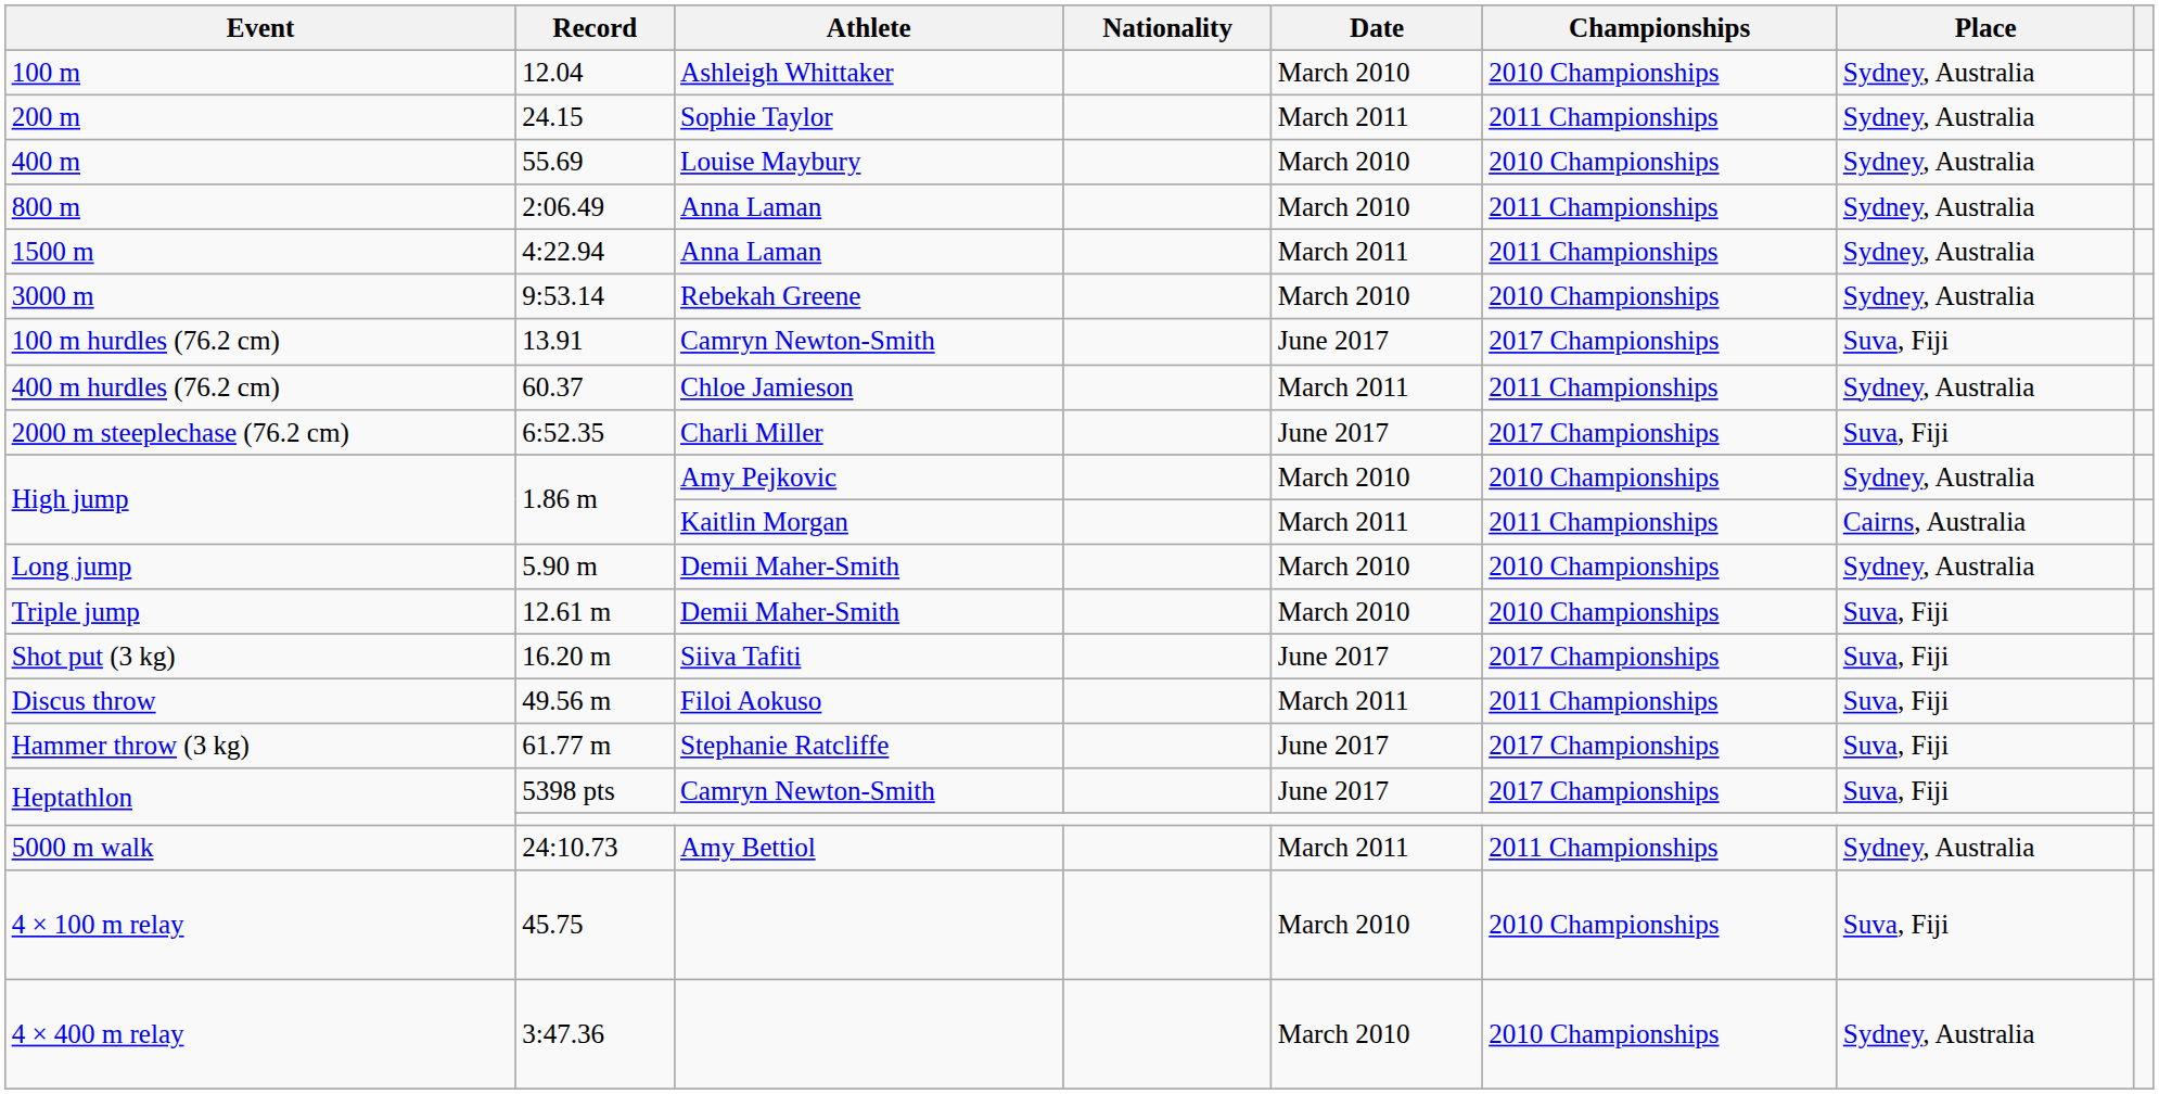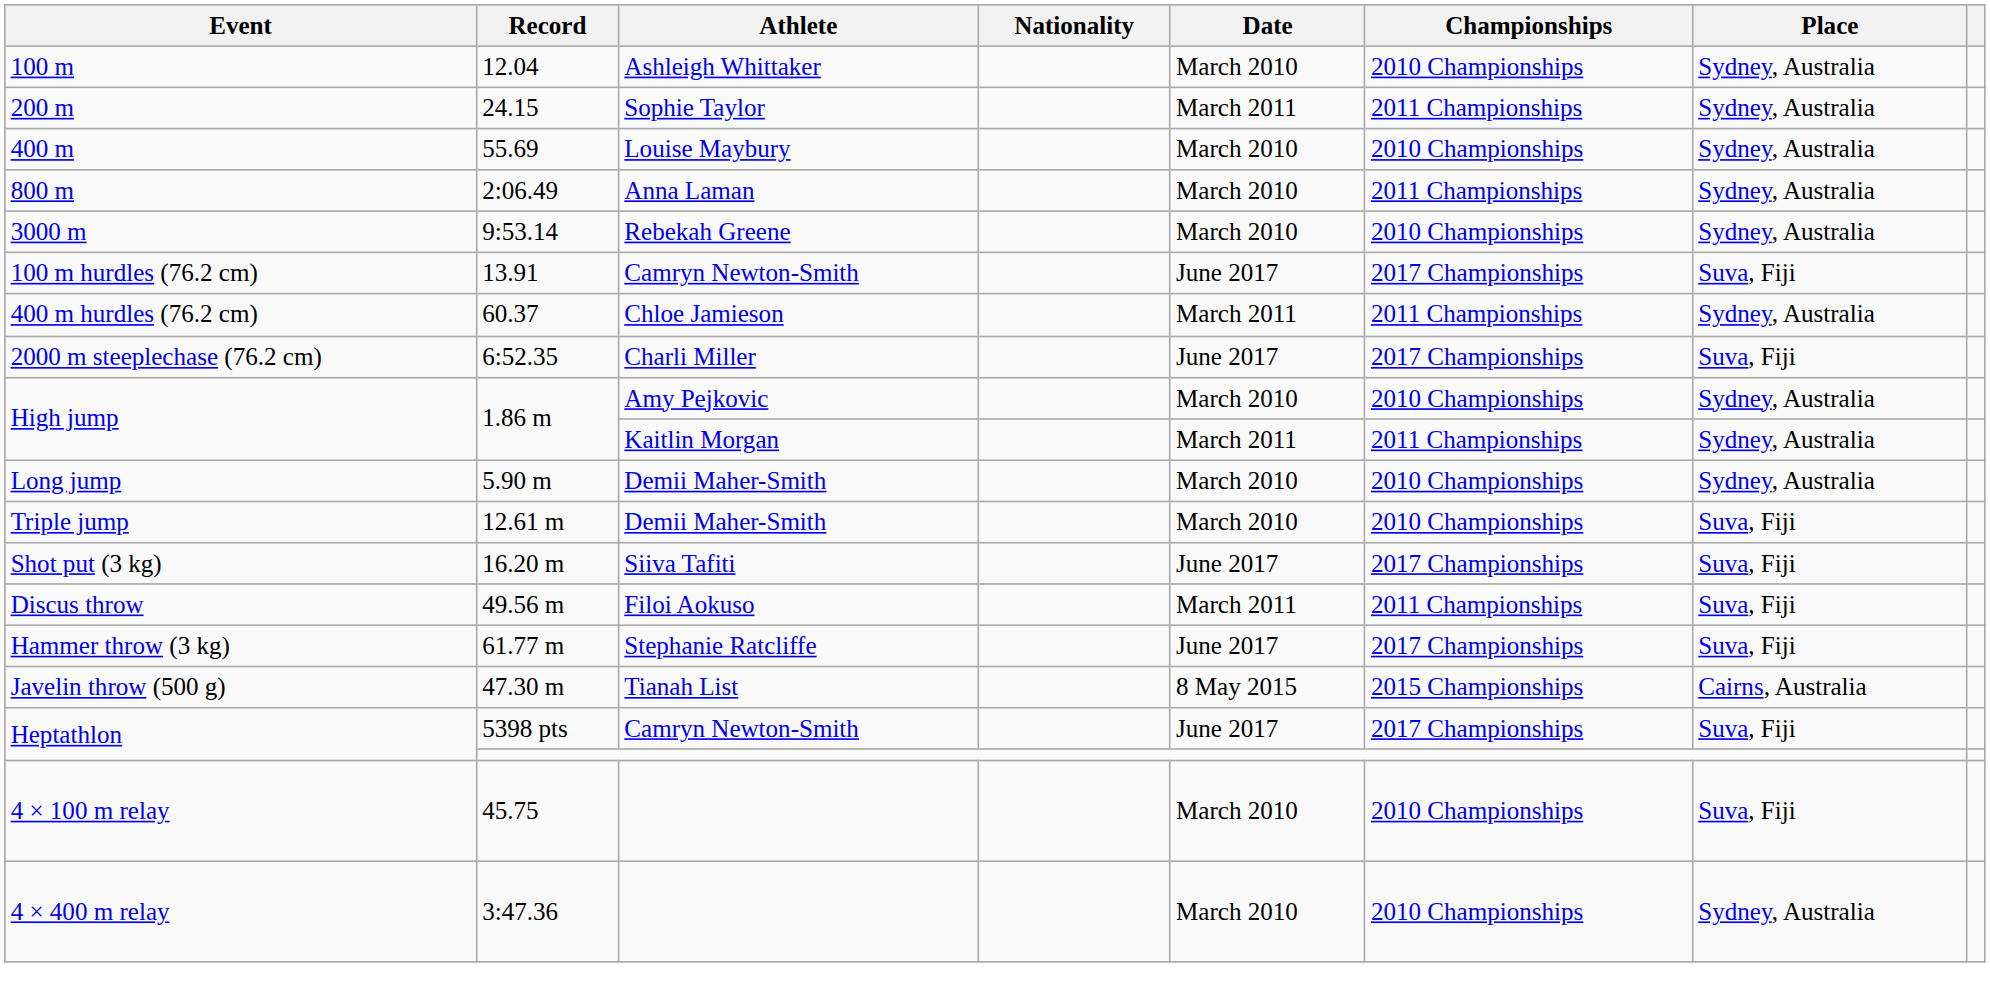 <table class="wikitable" style="font-size:95%; width: 95%;">
 <tr>
 <th>Event</th>
 <th>Record</th>
 <th>Athlete</th>
 <th>Nationality</th>
 <th>Date</th>
 <th>Championships</th>
 <th>Place</th>
 <th></th>
 </tr>
 <tr>
 <td><a href='#'>100 m</a></td>
 <td>12.04 </td>
 <td><a href='#'>Ashleigh Whittaker</a></td>
 <td></td>
 <td>March 2010</td>
 <td><a href='#'>2010 Championships</a></td>
 <td> <a href='#'>Sydney</a>, Australia</td>
 <td></td>
 </tr>
 <tr>
 <td><a href='#'>200 m</a></td>
 <td>24.15 </td>
 <td><a href='#'>Sophie Taylor</a></td>
 <td></td>
 <td>March 2011</td>
 <td><a href='#'>2011 Championships</a></td>
 <td> <a href='#'>Sydney</a>, Australia</td>
 <td></td>
 </tr>
 <tr>
 <td><a href='#'>400 m</a></td>
 <td>55.69</td>
 <td><a href='#'>Louise Maybury</a></td>
 <td></td>
 <td>March 2010</td>
 <td><a href='#'>2010 Championships</a></td>
 <td> <a href='#'>Sydney</a>, Australia</td>
 <td></td>
 </tr>
 <tr>
 <td><a href='#'>800 m</a></td>
 <td>2:06.49</td>
 <td><a href='#'>Anna Laman</a></td>
 <td></td>
 <td>March 2010</td>
-<td><a href='#'>2011 Championships</a></td>
-<td> <a href='#'>Sydney</a>, Australia</td>
-<td></td>
-</tr>
-<tr>
-<td><a href='#'>1500 m</a></td>
-<td>4:22.94</td>
-<td><a href='#'>Anna Laman</a></td>
-<td></td>
-<td>March 2011</td>
 <td><a href='#'>2011 Championships</a></td>
 <td> <a href='#'>Sydney</a>, Australia</td>
 <td></td>
 </tr>
 <tr>
 <td><a href='#'>3000 m</a></td>
 <td>9:53.14</td>
 <td><a href='#'>Rebekah Greene</a></td>
 <td></td>
 <td>March 2010</td>
 <td><a href='#'>2010 Championships</a></td>
 <td> <a href='#'>Sydney</a>, Australia</td>
 <td></td>
 </tr>
 <tr>
 <td><a href='#'>100 m hurdles</a> (76.2 cm)</td>
 <td>13.91 </td>
 <td><a href='#'>Camryn Newton-Smith</a></td>
 <td></td>
 <td>June 2017</td>
 <td><a href='#'>2017 Championships</a></td>
 <td> <a href='#'>Suva</a>, Fiji</td>
 <td></td>
 </tr>
 <tr>
 <td><a href='#'>400 m hurdles</a> (76.2 cm)</td>
 <td>60.37</td>
 <td><a href='#'>Chloe Jamieson</a></td>
 <td></td>
 <td>March 2011</td>
 <td><a href='#'>2011 Championships</a></td>
 <td> <a href='#'>Sydney</a>, Australia</td>
 <td></td>
 </tr>
 <tr>
 <td><a href='#'>2000 m steeplechase</a> (76.2 cm)</td>
 <td>6:52.35</td>
 <td><a href='#'>Charli Miller</a></td>
 <td></td>
 <td>June 2017</td>
 <td><a href='#'>2017 Championships</a></td>
 <td> <a href='#'>Suva</a>, Fiji</td>
 <td></td>
 </tr>
 <tr>
 <td rowspan=2><a href='#'>High jump</a></td>
 <td rowspan=2>1.86 m</td>
 <td><a href='#'>Amy Pejkovic</a></td>
 <td></td>
 <td>March 2010</td>
 <td><a href='#'>2010 Championships</a></td>
 <td> <a href='#'>Sydney</a>, Australia</td>
 <td></td>
 </tr>
 <tr>
 <td><a href='#'>Kaitlin Morgan</a></td>
 <td></td>
 <td>March 2011</td>
 <td><a href='#'>2011 Championships</a></td>
-<td> <a href='#'>Cairns</a>, Australia</td>
+<td> <a href='#'>Sydney</a>, Australia</td>
 <td></td>
 </tr>
 <tr>
 <td><a href='#'>Long jump</a></td>
 <td>5.90 m</td>
 <td><a href='#'>Demii Maher-Smith</a></td>
 <td></td>
 <td>March 2010</td>
 <td><a href='#'>2010 Championships</a></td>
 <td> <a href='#'>Sydney</a>, Australia</td>
 <td></td>
 </tr>
 <tr>
 <td><a href='#'>Triple jump</a></td>
 <td>12.61 m</td>
 <td><a href='#'>Demii Maher-Smith</a></td>
 <td></td>
 <td>March 2010</td>
 <td><a href='#'>2010 Championships</a></td>
 <td> <a href='#'>Suva</a>, Fiji</td>
 <td></td>
 </tr>
 <tr>
 <td><a href='#'>Shot put</a> (3 kg)</td>
 <td>16.20 m</td>
 <td><a href='#'>Siiva Tafiti</a></td>
 <td></td>
 <td>June 2017</td>
 <td><a href='#'>2017 Championships</a></td>
 <td> <a href='#'>Suva</a>, Fiji</td>
 <td></td>
 </tr>
 <tr>
 <td><a href='#'>Discus throw</a></td>
 <td>49.56 m</td>
 <td><a href='#'>Filoi Aokuso</a></td>
 <td></td>
 <td>March 2011</td>
 <td><a href='#'>2011 Championships</a></td>
 <td> <a href='#'>Suva</a>, Fiji</td>
 <td></td>
 </tr>
 <tr>
 <td><a href='#'>Hammer throw</a> (3 kg)</td>
 <td>61.77 m</td>
 <td><a href='#'>Stephanie Ratcliffe</a></td>
 <td></td>
 <td>June 2017</td>
 <td><a href='#'>2017 Championships</a></td>
 <td> <a href='#'>Suva</a>, Fiji</td>
 <td></td>
 </tr>
 <tr>
+<td><a href='#'>Javelin throw</a> (500 g)</td>
+<td>47.30 m</td>
+<td><a href='#'>Tianah List</a></td>
+<td></td>
+<td>8 May 2015</td>
+<td><a href='#'>2015 Championships</a></td>
+<td> <a href='#'>Cairns</a>, Australia</td>
+<td></td>
+</tr>
+<tr>
 <td rowspan=2><a href='#'>Heptathlon</a></td>
 <td>5398 pts</td>
 <td><a href='#'>Camryn Newton-Smith</a></td>
 <td></td>
 <td>June 2017</td>
 <td><a href='#'>2017 Championships</a></td>
 <td> <a href='#'>Suva</a>, Fiji</td>
 <td></td>
 </tr>
 <tr>
 <td colspan=6></td>
-<td></td>
-</tr>
-<tr>
-<td><a href='#'>5000 m walk</a></td>
-<td>24:10.73</td>
-<td><a href='#'>Amy Bettiol</a></td>
-<td></td>
-<td>March 2011</td>
-<td><a href='#'>2011 Championships</a></td>
-<td> <a href='#'>Sydney</a>, Australia</td>
 <td></td>
 </tr>
 <tr>
 <td><a href='#'>4 × 100 m relay</a></td>
 <td>45.75</td>
 <td><br><br><br></td>
 <td></td>
 <td>March 2010</td>
 <td><a href='#'>2010 Championships</a></td>
 <td> <a href='#'>Suva</a>, Fiji</td>
 <td></td>
 </tr>
 <tr>
 <td><a href='#'>4 × 400 m relay</a></td>
 <td>3:47.36</td>
 <td><br><br><br></td>
 <td></td>
 <td>March 2010</td>
 <td><a href='#'>2010 Championships</a></td>
 <td> <a href='#'>Sydney</a>, Australia</td>
 <td></td>
 </tr>
 </table>
